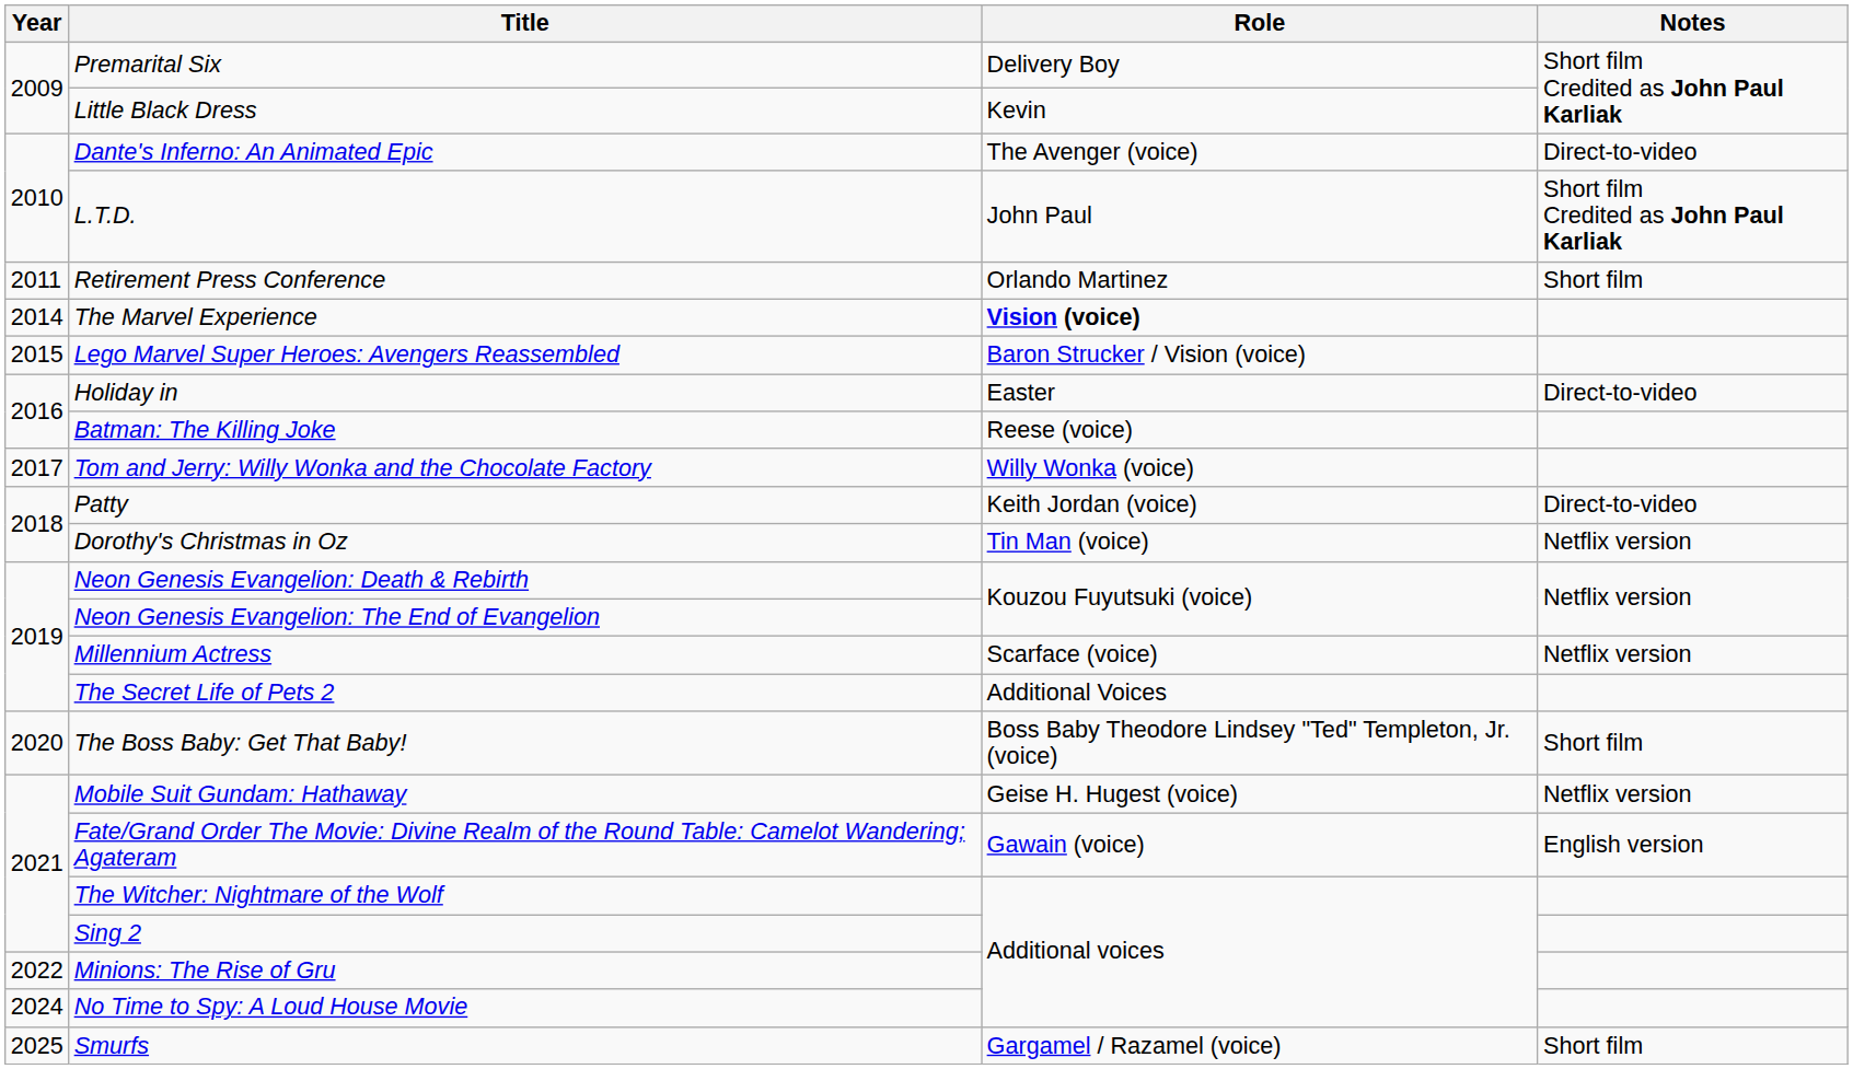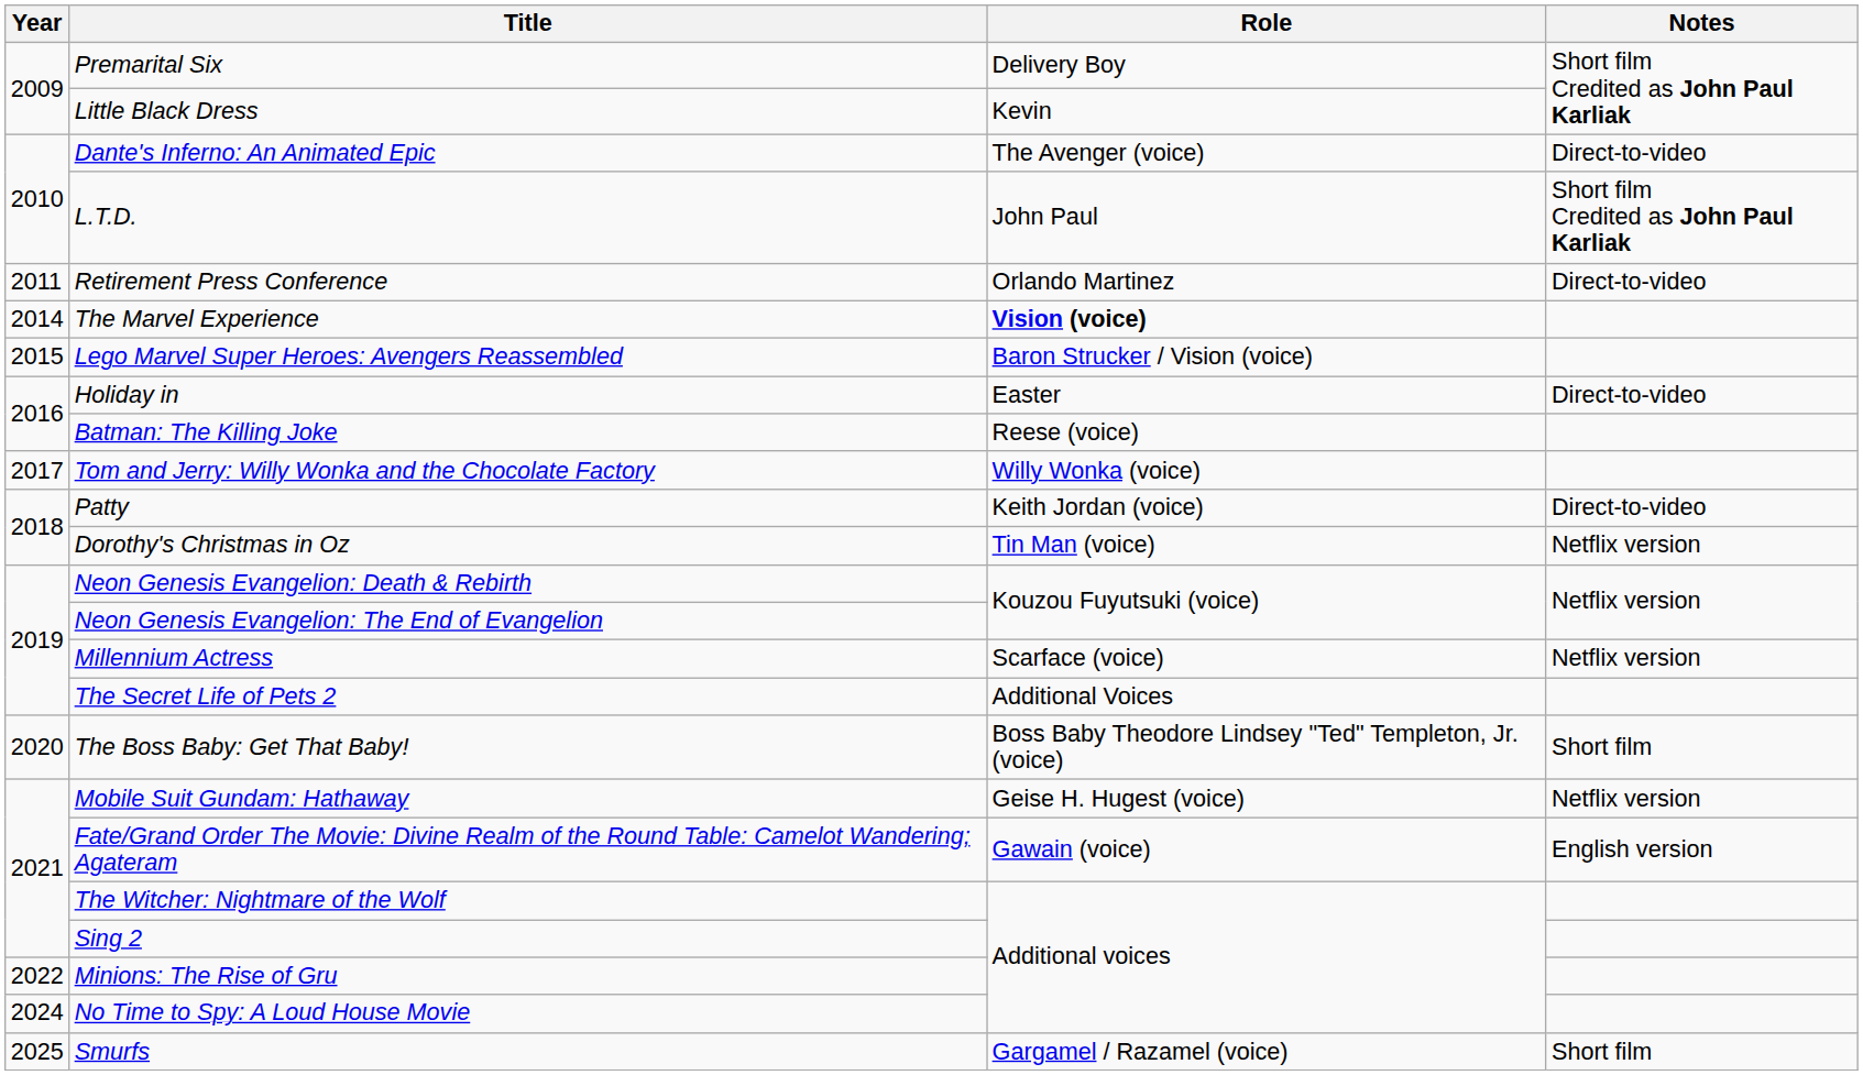 <table class="wikitable sortable">
 <tr>
 <th>Year</th>
 <th>Title</th>
 <th>Role</th>
 <th>Notes</th>
 </tr>
 <tr>
 <td rowspan=2>2009</td>
 <td><em>Premarital Six</em></td>
 <td>Delivery Boy</td>
 <td rowspan=2>Short film<br>Credited as <strong>John Paul Karliak</strong></td>
 </tr>
 <tr>
 <td><em>Little Black Dress</em></td>
 <td>Kevin</td>
 </tr>
 <tr>
 <td rowspan=2>2010</td>
 <td><em><a href='#'>Dante's Inferno: An Animated Epic</a></em></td>
 <td>The Avenger (voice)</td>
 <td>Direct-to-video</td>
 </tr>
 <tr>
 <td><em>L.T.D.</em></td>
 <td>John Paul</td>
 <td>Short film<br>Credited as <strong>John Paul Karliak</strong></td>
 </tr>
 <tr>
 <td>2011</td>
 <td><em>Retirement Press Conference</em></td>
 <td>Orlando Martinez</td>
-<td>Short film</td>
+<td>Direct-to-video</td>
 </tr>
 <tr>
 <td>2014</td>
 <td><em>The Marvel Experience</em></td>
 <td><strong><a href='#'>Vision</a> (voice)</strong></td>
 <td></td>
 </tr>
 <tr>
 <td>2015</td>
 <td><em><a href='#'>Lego Marvel Super Heroes: Avengers Reassembled</a></em></td>
 <td><a href='#'>Baron Strucker</a> / Vision (voice)</td>
 <td></td>
 </tr>
 <tr>
 <td rowspan=2>2016</td>
 <td><em>Holiday in</em></td>
 <td>Easter</td>
 <td>Direct-to-video</td>
 </tr>
 <tr>
 <td><em><a href='#'>Batman: The Killing Joke</a></em></td>
 <td>Reese (voice)</td>
 <td></td>
 </tr>
 <tr>
 <td>2017</td>
 <td><em><a href='#'>Tom and Jerry: Willy Wonka and the Chocolate Factory</a></em></td>
 <td><a href='#'>Willy Wonka</a>  (voice)</td>
 <td></td>
 </tr>
 <tr>
 <td rowspan=2>2018</td>
 <td><em>Patty</em></td>
 <td>Keith Jordan (voice)</td>
 <td>Direct-to-video</td>
 </tr>
 <tr>
 <td><em>Dorothy's Christmas in Oz</em></td>
 <td><a href='#'>Tin Man</a> (voice)</td>
 <td>Netflix version</td>
 </tr>
 <tr>
 <td rowspan=4>2019</td>
 <td><em><a href='#'>Neon Genesis Evangelion: Death & Rebirth</a></em></td>
 <td rowspan=2>Kouzou Fuyutsuki (voice)</td>
 <td rowspan=2>Netflix version</td>
 </tr>
 <tr>
 <td><em><a href='#'>Neon Genesis Evangelion: The End of Evangelion</a></em></td>
 </tr>
 <tr>
 <td><em><a href='#'>Millennium Actress</a></em></td>
 <td>Scarface (voice)</td>
 <td>Netflix version</td>
 </tr>
 <tr>
 <td><em><a href='#'>The Secret Life of Pets 2</a></em></td>
 <td>Additional Voices</td>
 <td></td>
 </tr>
 <tr>
 <td>2020</td>
 <td><em>The Boss Baby: Get That Baby!</em></td>
 <td>Boss Baby Theodore Lindsey "Ted" Templeton, Jr. (voice)</td>
 <td>Short film</td>
 </tr>
 <tr>
 <td rowspan=4>2021</td>
 <td><em><a href='#'>Mobile Suit Gundam: Hathaway</a></em></td>
 <td>Geise H. Hugest (voice)</td>
 <td>Netflix version</td>
 </tr>
 <tr>
 <td><em><a href='#'>Fate/Grand Order The Movie: Divine Realm of the Round Table: Camelot Wandering; Agateram</a></em></td>
 <td><a href='#'>Gawain</a> (voice)</td>
 <td>English version</td>
 </tr>
 <tr>
 <td><em><a href='#'>The Witcher: Nightmare of the Wolf</a></em></td>
 <td rowspan=4>Additional voices</td>
 <td></td>
 </tr>
 <tr>
 <td><em><a href='#'>Sing 2</a></em></td>
 <td></td>
 </tr>
 <tr>
 <td>2022</td>
 <td><em><a href='#'>Minions: The Rise of Gru</a></em></td>
 <td></td>
 </tr>
 <tr>
 <td>2024</td>
 <td><em><a href='#'>No Time to Spy: A Loud House Movie</a></em></td>
 <td></td>
 </tr>
 <tr>
 <td>2025</td>
 <td><em><a href='#'>Smurfs</a></em></td>
 <td><a href='#'>Gargamel</a> / Razamel (voice)</td>
 <td>Short film</td>
 </tr>
 </table>
